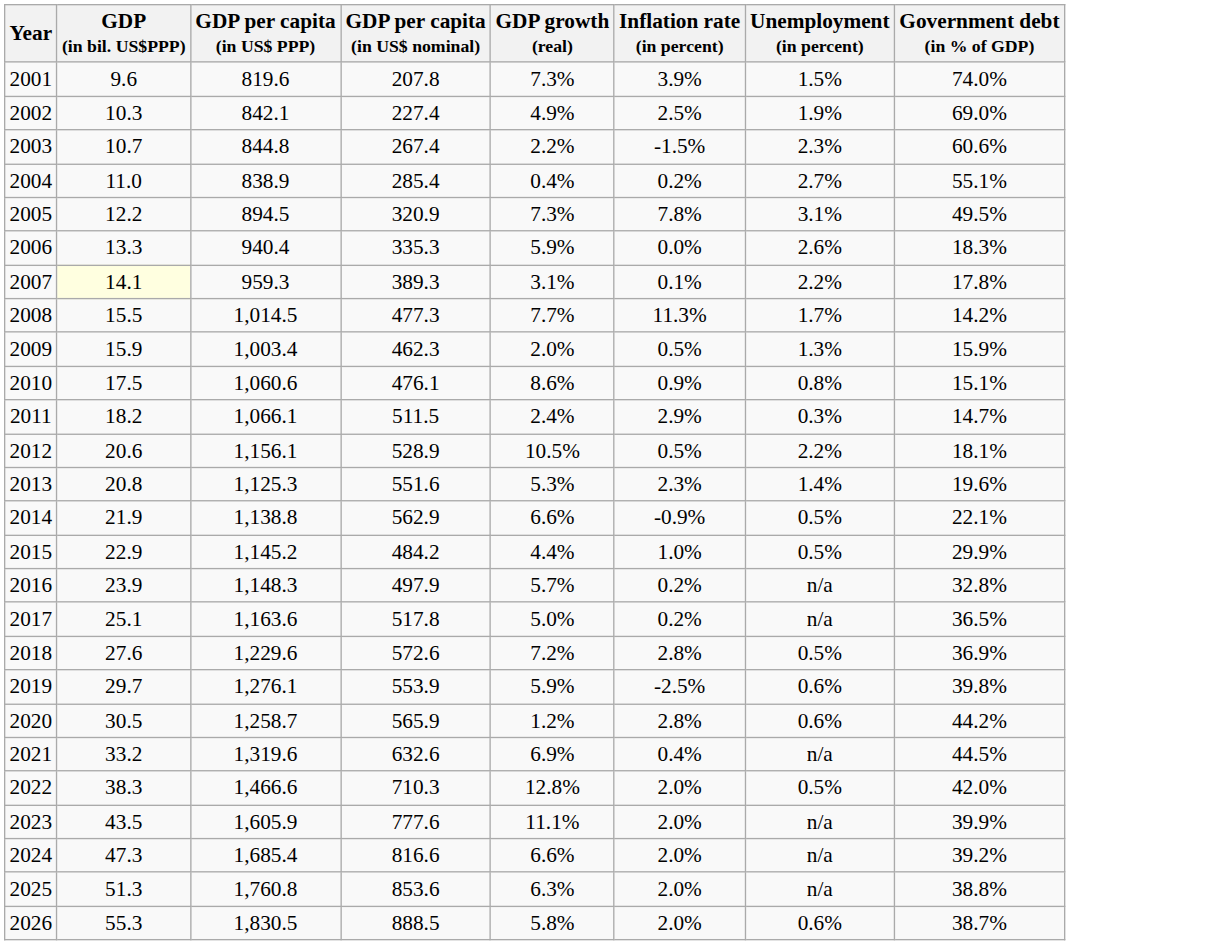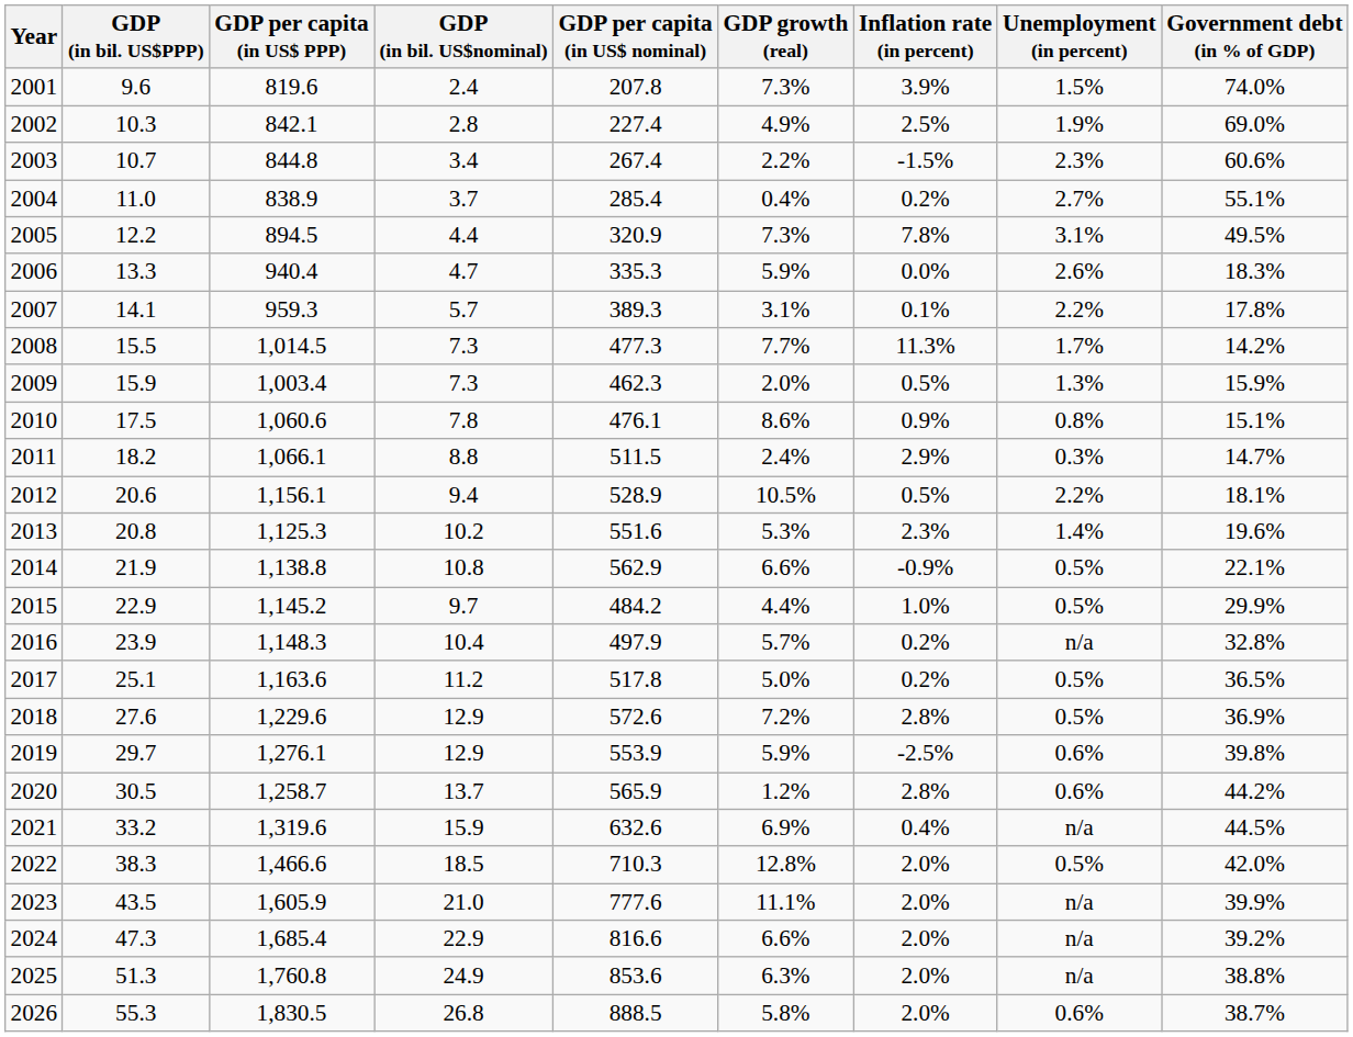 <table class="wikitable" style="text-align:center;">
 <tr>
 <th>Year</th>
 <th>GDP<br><small>(in bil. US$PPP)</small></th>
 <th>GDP per capita<br><small>(in US$ PPP)</small></th>
+<th>GDP<br><small>(in bil. US$nominal)</small></th>
 <th>GDP per capita<br><small>(in US$ nominal)</small></th>
 <th>GDP growth<br><small>(real)</small></th>
 <th>Inflation rate<br><small>(in percent)</small></th>
 <th>Unemployment<br><small>(in percent)</small></th>
 <th>Government debt<br><small>(in % of GDP)</small></th>
 </tr>
 <tr>
 <td>2001</td>
 <td>9.6</td>
 <td>819.6</td>
+<td>2.4</td>
 <td>207.8</td>
 <td>7.3%</td>
 <td>3.9%</td>
 <td>1.5%</td>
 <td>74.0%</td>
 </tr>
 <tr>
 <td>2002</td>
 <td>10.3</td>
 <td>842.1</td>
+<td>2.8</td>
 <td>227.4</td>
 <td>4.9%</td>
 <td>2.5%</td>
 <td>1.9%</td>
 <td>69.0%</td>
 </tr>
 <tr>
 <td>2003</td>
 <td>10.7</td>
 <td>844.8</td>
+<td>3.4</td>
 <td>267.4</td>
 <td>2.2%</td>
 <td>-1.5%</td>
 <td>2.3%</td>
 <td>60.6%</td>
 </tr>
 <tr>
 <td>2004</td>
 <td>11.0</td>
 <td>838.9</td>
+<td>3.7</td>
 <td>285.4</td>
 <td>0.4%</td>
 <td>0.2%</td>
 <td>2.7%</td>
 <td>55.1%</td>
 </tr>
 <tr>
 <td>2005</td>
 <td>12.2</td>
 <td>894.5</td>
+<td>4.4</td>
 <td>320.9</td>
 <td>7.3%</td>
 <td>7.8%</td>
 <td>3.1%</td>
 <td>49.5%</td>
 </tr>
 <tr>
 <td>2006</td>
 <td>13.3</td>
 <td>940.4</td>
+<td>4.7</td>
 <td>335.3</td>
 <td>5.9%</td>
 <td>0.0%</td>
 <td>2.6%</td>
 <td>18.3%</td>
 </tr>
 <tr>
 <td>2007</td>
-<td style="background: lightyellow;">14.1</td>
+<td>14.1</td>
 <td>959.3</td>
+<td>5.7</td>
 <td>389.3</td>
 <td>3.1%</td>
 <td>0.1%</td>
 <td>2.2%</td>
 <td>17.8%</td>
 </tr>
 <tr>
 <td>2008</td>
 <td>15.5</td>
 <td>1,014.5</td>
+<td>7.3</td>
 <td>477.3</td>
 <td>7.7%</td>
 <td>11.3%</td>
 <td>1.7%</td>
 <td>14.2%</td>
 </tr>
 <tr>
 <td>2009</td>
 <td>15.9</td>
 <td>1,003.4</td>
+<td>7.3</td>
 <td>462.3</td>
 <td>2.0%</td>
 <td>0.5%</td>
 <td>1.3%</td>
 <td>15.9%</td>
 </tr>
 <tr>
 <td>2010</td>
 <td>17.5</td>
 <td>1,060.6</td>
+<td>7.8</td>
 <td>476.1</td>
 <td>8.6%</td>
 <td>0.9%</td>
 <td>0.8%</td>
 <td>15.1%</td>
 </tr>
 <tr>
 <td>2011</td>
 <td>18.2</td>
 <td>1,066.1</td>
+<td>8.8</td>
 <td>511.5</td>
 <td>2.4%</td>
 <td>2.9%</td>
 <td>0.3%</td>
 <td>14.7%</td>
 </tr>
 <tr>
 <td>2012</td>
 <td>20.6</td>
 <td>1,156.1</td>
+<td>9.4</td>
 <td>528.9</td>
 <td>10.5%</td>
 <td>0.5%</td>
 <td>2.2%</td>
 <td>18.1%</td>
 </tr>
 <tr>
 <td>2013</td>
 <td>20.8</td>
 <td>1,125.3</td>
+<td>10.2</td>
 <td>551.6</td>
 <td>5.3%</td>
 <td>2.3%</td>
 <td>1.4%</td>
 <td>19.6%</td>
 </tr>
 <tr>
 <td>2014</td>
 <td>21.9</td>
 <td>1,138.8</td>
+<td>10.8</td>
 <td>562.9</td>
 <td>6.6%</td>
 <td>-0.9%</td>
 <td>0.5%</td>
 <td>22.1%</td>
 </tr>
 <tr>
 <td>2015</td>
 <td>22.9</td>
 <td>1,145.2</td>
+<td>9.7</td>
 <td>484.2</td>
 <td>4.4%</td>
 <td>1.0%</td>
 <td>0.5%</td>
 <td>29.9%</td>
 </tr>
 <tr>
 <td>2016</td>
 <td>23.9</td>
 <td>1,148.3</td>
+<td>10.4</td>
 <td>497.9</td>
 <td>5.7%</td>
 <td>0.2%</td>
 <td>n/a</td>
 <td>32.8%</td>
 </tr>
 <tr>
 <td>2017</td>
 <td>25.1</td>
 <td>1,163.6</td>
+<td>11.2</td>
 <td>517.8</td>
 <td>5.0%</td>
 <td>0.2%</td>
-<td>n/a</td>
+<td>0.5%</td>
 <td>36.5%</td>
 </tr>
 <tr>
 <td>2018</td>
 <td>27.6</td>
 <td>1,229.6</td>
+<td>12.9</td>
 <td>572.6</td>
 <td>7.2%</td>
 <td>2.8%</td>
 <td>0.5%</td>
 <td>36.9%</td>
 </tr>
 <tr>
 <td>2019</td>
 <td>29.7</td>
 <td>1,276.1</td>
+<td>12.9</td>
 <td>553.9</td>
 <td>5.9%</td>
 <td>-2.5%</td>
 <td>0.6%</td>
 <td>39.8%</td>
 </tr>
 <tr>
 <td>2020</td>
 <td>30.5</td>
 <td>1,258.7</td>
+<td>13.7</td>
 <td>565.9</td>
 <td>1.2%</td>
 <td>2.8%</td>
 <td>0.6%</td>
 <td>44.2%</td>
 </tr>
 <tr>
 <td>2021</td>
 <td>33.2</td>
 <td>1,319.6</td>
+<td>15.9</td>
 <td>632.6</td>
 <td>6.9%</td>
 <td>0.4%</td>
 <td>n/a</td>
 <td>44.5%</td>
 </tr>
 <tr>
 <td>2022</td>
 <td>38.3</td>
 <td>1,466.6</td>
+<td>18.5</td>
 <td>710.3</td>
 <td>12.8%</td>
 <td>2.0%</td>
 <td>0.5%</td>
 <td>42.0%</td>
 </tr>
 <tr>
 <td>2023</td>
 <td>43.5</td>
 <td>1,605.9</td>
+<td>21.0</td>
 <td>777.6</td>
 <td>11.1%</td>
 <td>2.0%</td>
 <td>n/a</td>
 <td>39.9%</td>
 </tr>
 <tr>
 <td>2024</td>
 <td>47.3</td>
 <td>1,685.4</td>
+<td>22.9</td>
 <td>816.6</td>
 <td>6.6%</td>
 <td>2.0%</td>
 <td>n/a</td>
 <td>39.2%</td>
 </tr>
 <tr>
 <td>2025</td>
 <td>51.3</td>
 <td>1,760.8</td>
+<td>24.9</td>
 <td>853.6</td>
 <td>6.3%</td>
 <td>2.0%</td>
 <td>n/a</td>
 <td>38.8%</td>
 </tr>
 <tr>
 <td>2026</td>
 <td>55.3</td>
 <td>1,830.5</td>
+<td>26.8</td>
 <td>888.5</td>
 <td>5.8%</td>
 <td>2.0%</td>
 <td>0.6%</td>
 <td>38.7%</td>
 </tr>
 </table>
